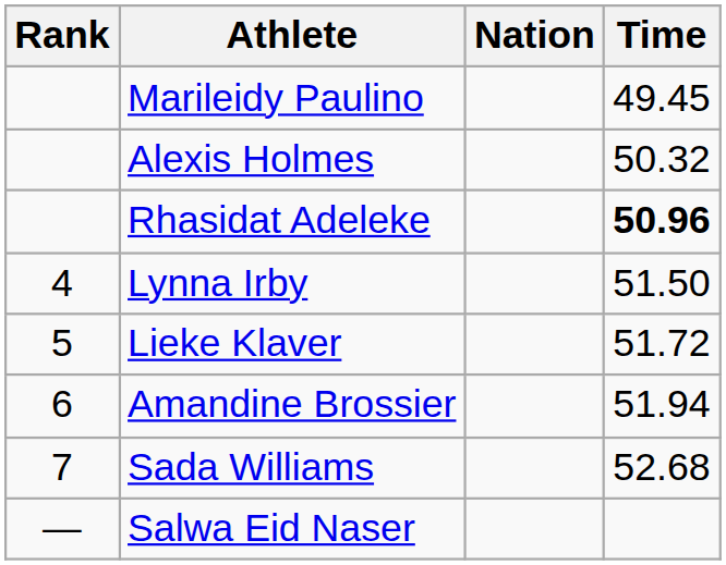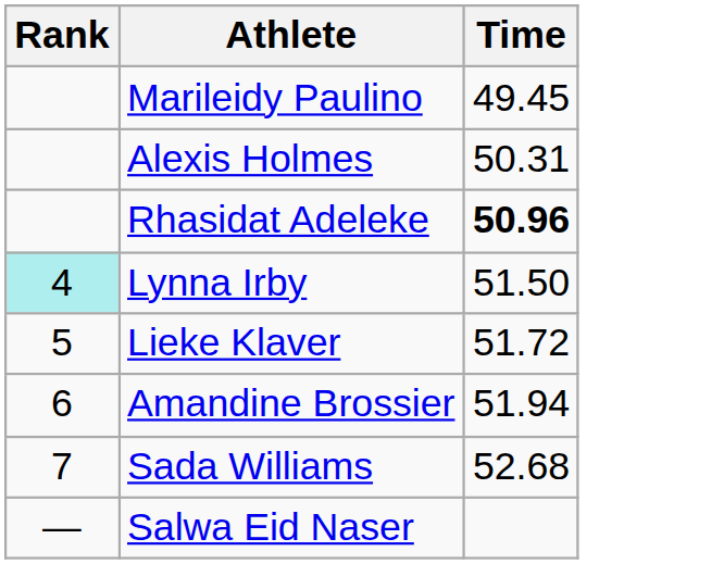 <table class="wikitable">
 <tr>
 <th scope="col">Rank</th>
 <th scope="col">Athlete</th>
-<th scope="col">Nation</th>
 <th scope="col">Time</th>
 </tr>
 <tr>
 <td align=center></td>
 <td><a href='#'>Marileidy Paulino</a></td>
-<td></td>
 <td>49.45</td>
 </tr>
 <tr>
 <td align=center></td>
 <td><a href='#'>Alexis Holmes</a></td>
-<td></td>
-<td>50.32</td>
+<td>50.31</td>
 </tr>
 <tr>
 <td align=center></td>
 <td><a href='#'>Rhasidat Adeleke</a></td>
-<td></td>
 <td><strong>50.96</strong></td>
 </tr>
 <tr>
-<td align=center>4</td>
+<td align=center style="background: paleturquoise;">4</td>
 <td><a href='#'>Lynna Irby</a></td>
-<td></td>
 <td>51.50</td>
 </tr>
 <tr>
 <td align=center>5</td>
 <td><a href='#'>Lieke Klaver</a></td>
-<td></td>
 <td>51.72</td>
 </tr>
 <tr>
 <td align=center>6</td>
 <td><a href='#'>Amandine Brossier</a></td>
-<td></td>
 <td>51.94</td>
 </tr>
 <tr>
 <td align=center>7</td>
 <td><a href='#'>Sada Williams</a></td>
-<td></td>
 <td>52.68</td>
 </tr>
 <tr>
 <td align=center>—</td>
 <td><a href='#'>Salwa Eid Naser</a></td>
 <td></td>
-<td></td>
 </tr>
 </table>
